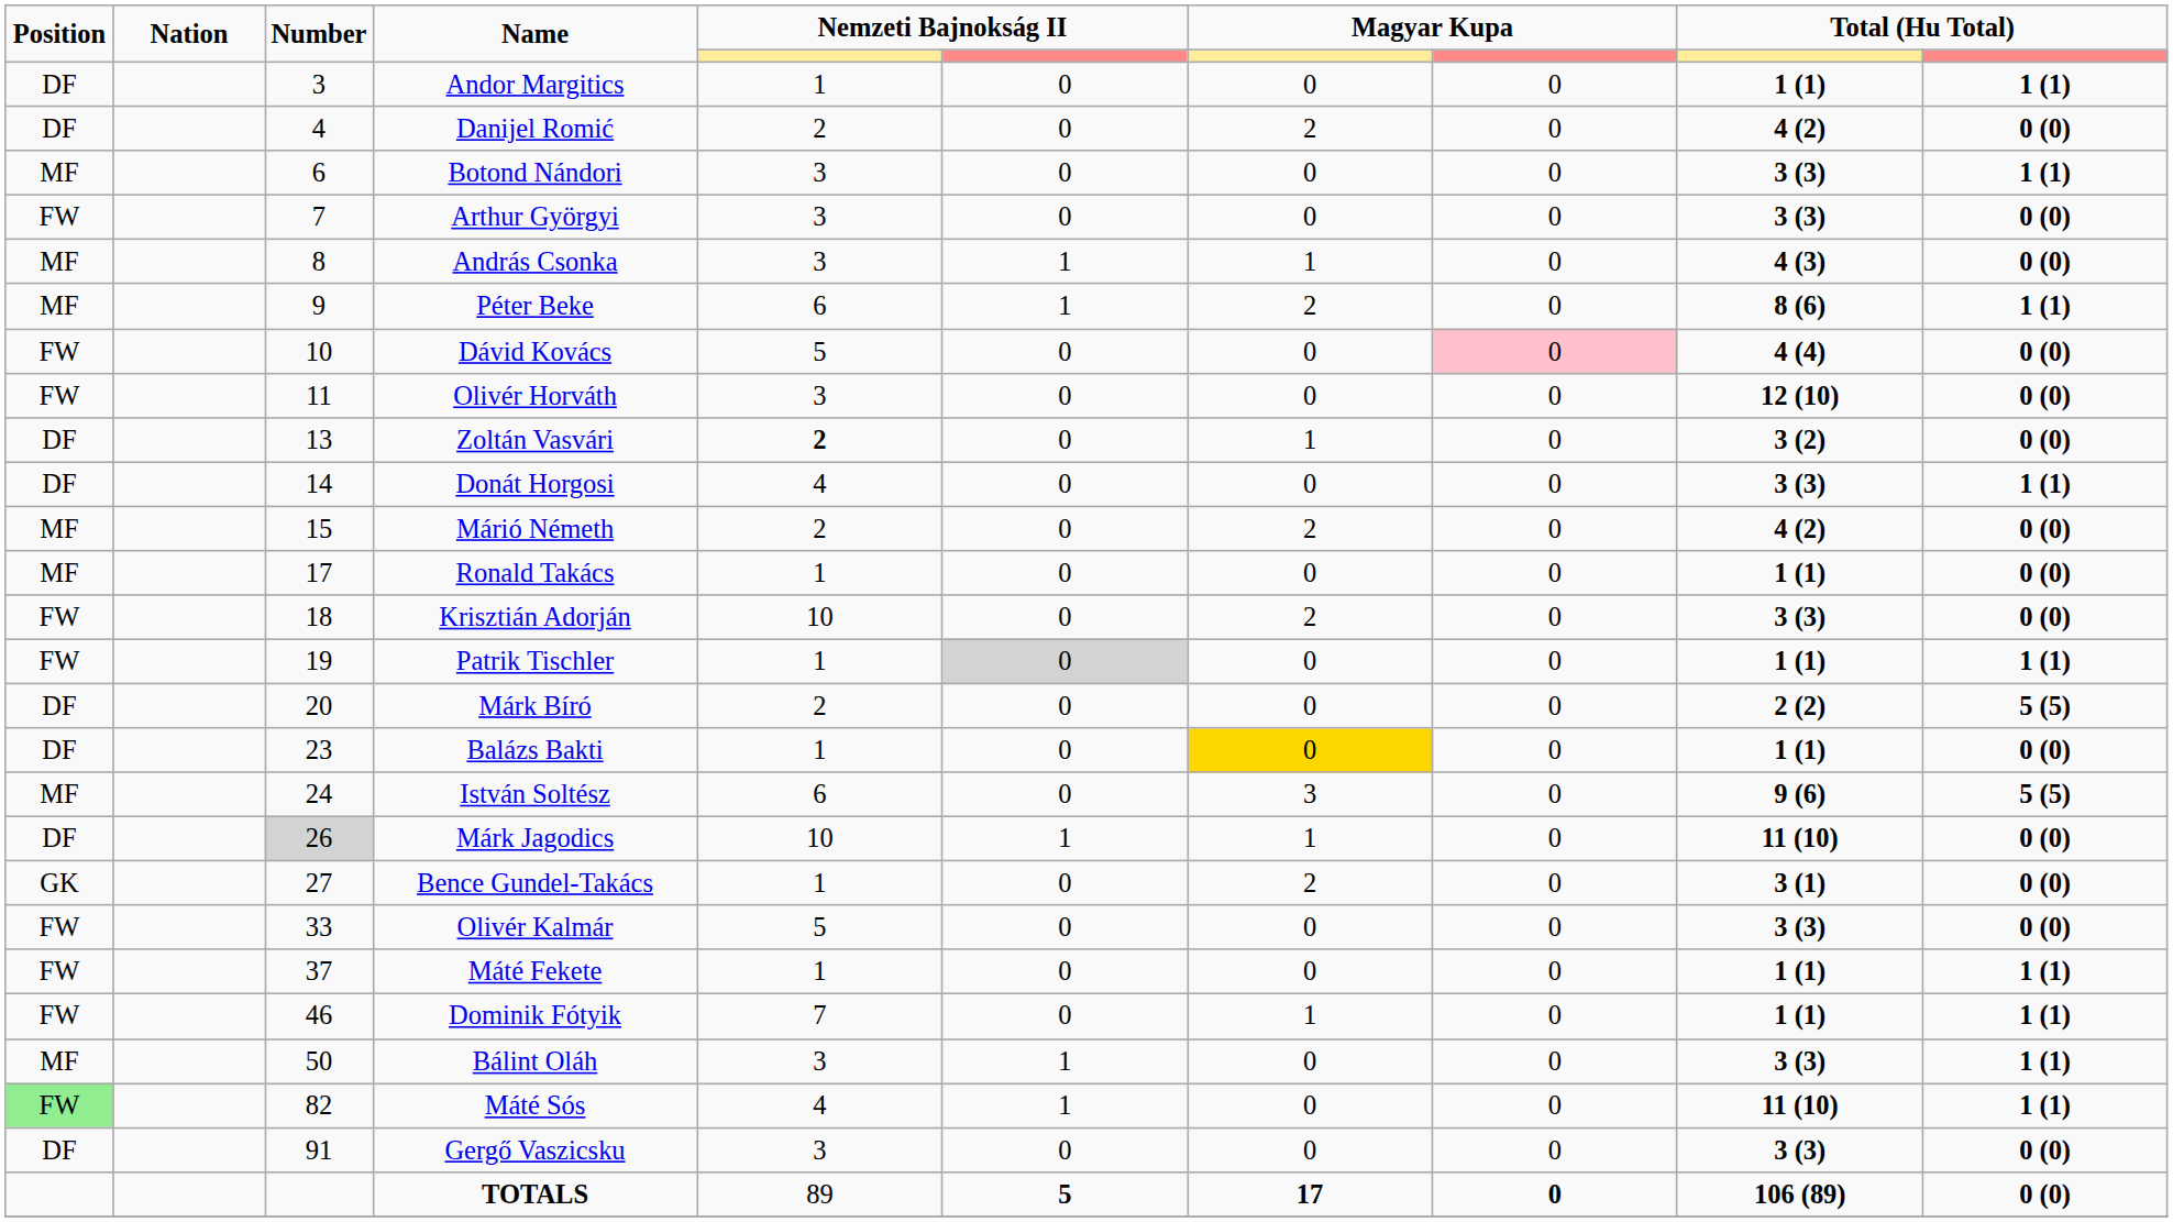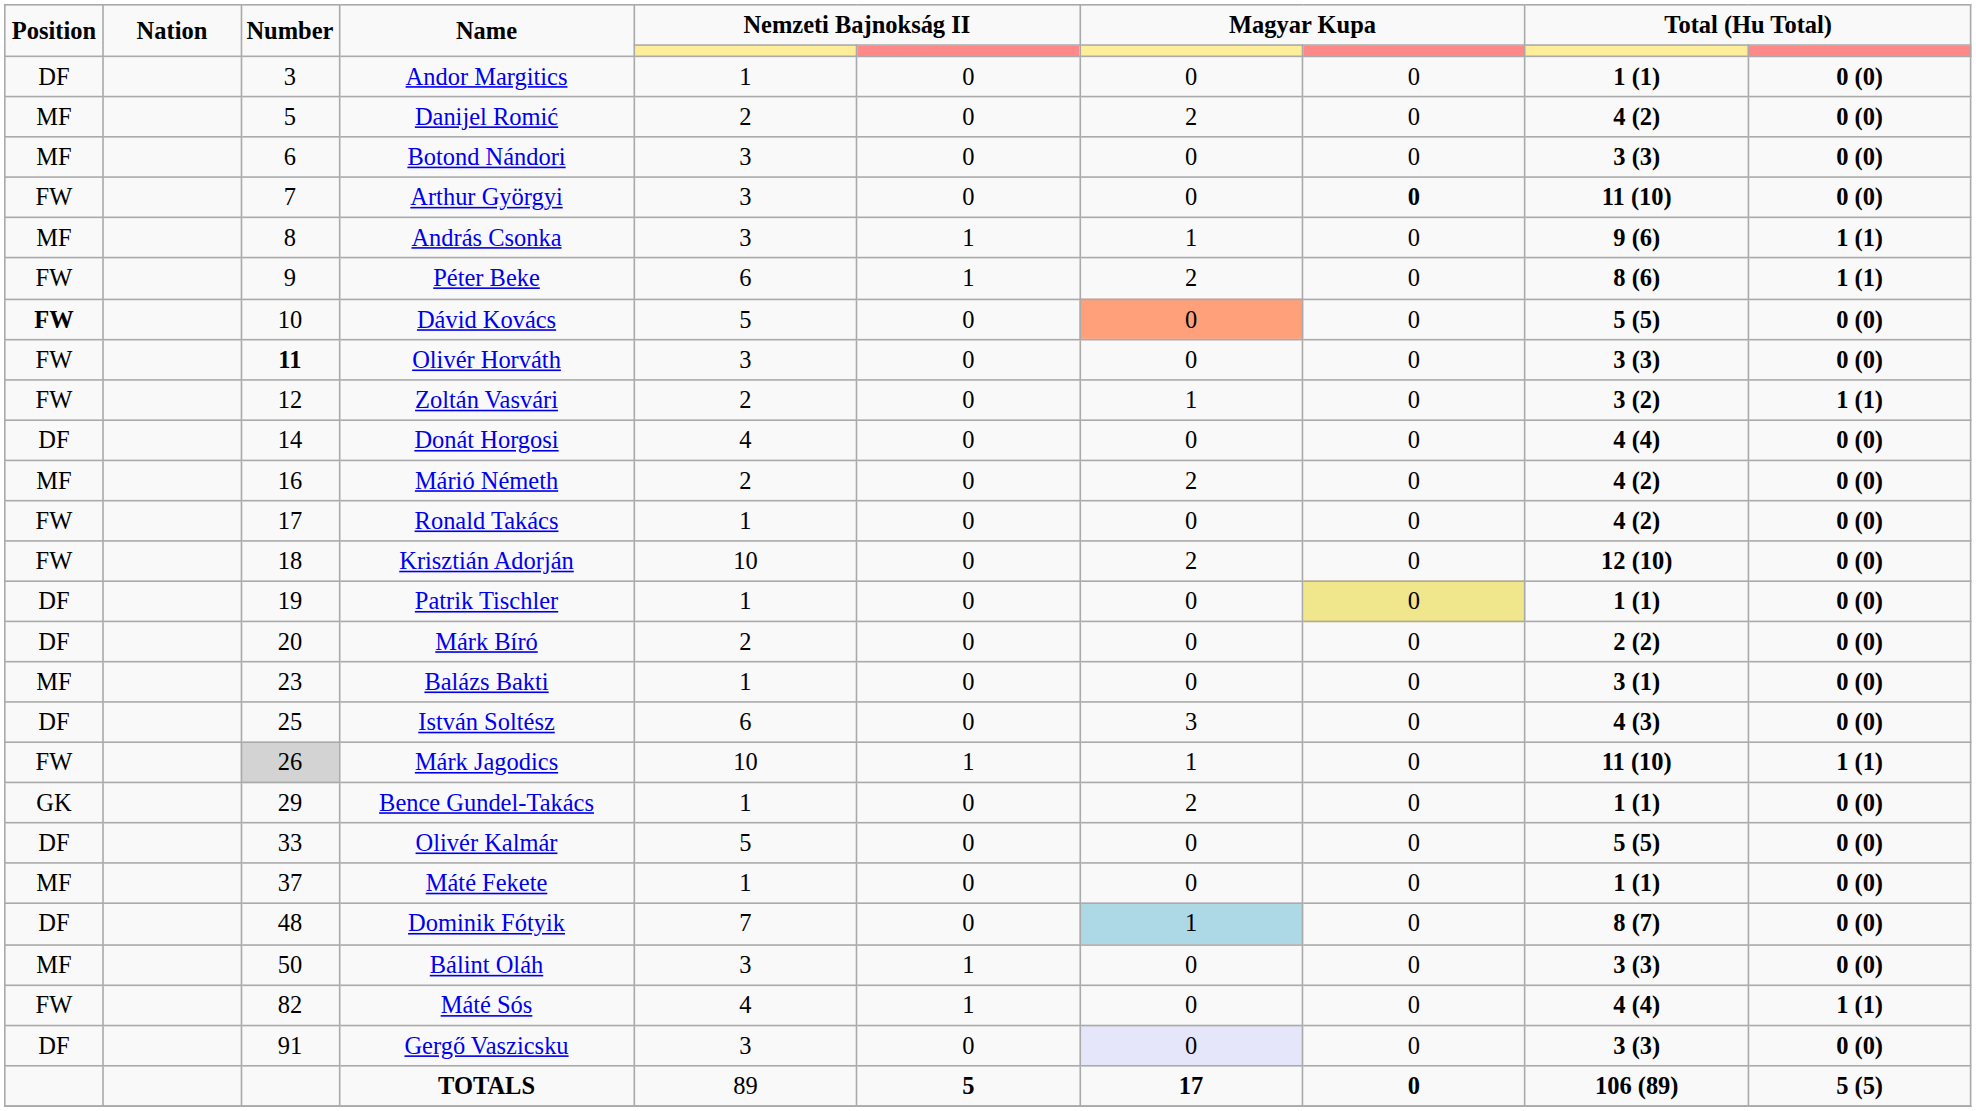 <table class="wikitable" style="font-size: 95%; text-align: center;">
 <tr>
 <td rowspan="2" width="5%" align="center"><strong>Position</strong></td>
 <td rowspan="2" width="7%" align="center"><strong>Nation</strong></td>
 <td rowspan="2" width="5%" align="center"><strong>Number</strong></td>
 <td rowspan="2" width="15%" align="center"><strong>Name</strong></td>
 <td colspan="2" align="center"><strong>Nemzeti Bajnokság II</strong></td>
 <td colspan="2" align="center"><strong>Magyar Kupa</strong></td>
 <td colspan="2" align="center"><strong>Total (Hu Total)</strong></td>
 </tr>
 <tr>
 <th width="60" style="background: #FFEE99"></th>
 <th width="60" style="background: #FF8888"></th>
 <th width="60" style="background: #FFEE99"></th>
 <th width="60" style="background: #FF8888"></th>
 <th width="60" style="background: #FFEE99"></th>
 <th width="60" style="background: #FF8888"></th>
 </tr>
 <tr>
 <td>DF</td>
 <td></td>
 <td>3</td>
 <td><a href='#'>Andor Margitics</a></td>
 <td>1</td>
 <td>0</td>
 <td>0</td>
 <td>0</td>
 <td><strong>1 (1)</strong></td>
-<td><strong>1 (1)</strong></td>
+<td><strong>0 (0)</strong></td>
 </tr>
 <tr>
-<td>DF</td>
+<td>MF</td>
 <td></td>
-<td>4</td>
+<td>5</td>
 <td><a href='#'>Danijel Romić</a></td>
 <td>2</td>
 <td>0</td>
 <td>2</td>
 <td>0</td>
 <td><strong>4 (2)</strong></td>
 <td><strong>0 (0)</strong></td>
 </tr>
 <tr>
 <td>MF</td>
 <td></td>
 <td>6</td>
 <td><a href='#'>Botond Nándori</a></td>
 <td>3</td>
 <td>0</td>
 <td>0</td>
 <td>0</td>
 <td><strong>3 (3)</strong></td>
-<td><strong>1 (1)</strong></td>
+<td><strong>0 (0)</strong></td>
 </tr>
 <tr>
 <td>FW</td>
 <td></td>
 <td>7</td>
 <td><a href='#'>Arthur Györgyi</a></td>
 <td>3</td>
 <td>0</td>
 <td>0</td>
-<td>0</td>
-<td><strong>3 (3)</strong></td>
+<td><strong>0</strong></td>
+<td><strong>11 (10)</strong></td>
 <td><strong>0 (0)</strong></td>
 </tr>
 <tr>
 <td>MF</td>
 <td></td>
 <td>8</td>
 <td><a href='#'>András Csonka</a></td>
 <td>3</td>
 <td>1</td>
 <td>1</td>
 <td>0</td>
-<td><strong>4 (3)</strong></td>
-<td><strong>0 (0)</strong></td>
+<td><strong>9 (6)</strong></td>
+<td><strong>1 (1)</strong></td>
 </tr>
 <tr>
-<td>MF</td>
+<td>FW</td>
 <td></td>
 <td>9</td>
 <td><a href='#'>Péter Beke</a></td>
 <td>6</td>
 <td>1</td>
 <td>2</td>
 <td>0</td>
 <td><strong>8 (6)</strong></td>
 <td><strong>1 (1)</strong></td>
 </tr>
 <tr>
-<td>FW</td>
+<td><strong>FW</strong></td>
 <td></td>
 <td>10</td>
 <td><a href='#'>Dávid Kovács</a></td>
 <td>5</td>
 <td>0</td>
+<td style="background: lightsalmon;">0</td>
 <td>0</td>
-<td style="background: pink;">0</td>
-<td><strong>4 (4)</strong></td>
+<td><strong>5 (5)</strong></td>
 <td><strong>0 (0)</strong></td>
 </tr>
 <tr>
 <td>FW</td>
 <td></td>
-<td>11</td>
+<td><strong>11</strong></td>
 <td><a href='#'>Olivér Horváth</a></td>
 <td>3</td>
 <td>0</td>
 <td>0</td>
 <td>0</td>
-<td><strong>12 (10)</strong></td>
+<td><strong>3 (3)</strong></td>
 <td><strong>0 (0)</strong></td>
 </tr>
 <tr>
-<td>DF</td>
+<td>FW</td>
 <td></td>
-<td>13</td>
+<td>12</td>
 <td><a href='#'>Zoltán Vasvári</a></td>
-<td><strong>2</strong></td>
+<td>2</td>
 <td>0</td>
 <td>1</td>
 <td>0</td>
 <td><strong>3 (2)</strong></td>
-<td><strong>0 (0)</strong></td>
+<td><strong>1 (1)</strong></td>
 </tr>
 <tr>
 <td>DF</td>
 <td></td>
 <td>14</td>
 <td><a href='#'>Donát Horgosi</a></td>
 <td>4</td>
 <td>0</td>
 <td>0</td>
 <td>0</td>
-<td><strong>3 (3)</strong></td>
-<td><strong>1 (1)</strong></td>
+<td><strong>4 (4)</strong></td>
+<td><strong>0 (0)</strong></td>
 </tr>
 <tr>
 <td>MF</td>
 <td></td>
-<td>15</td>
+<td>16</td>
 <td><a href='#'>Márió Németh</a></td>
 <td>2</td>
 <td>0</td>
 <td>2</td>
 <td>0</td>
 <td><strong>4 (2)</strong></td>
 <td><strong>0 (0)</strong></td>
 </tr>
 <tr>
-<td>MF</td>
+<td>FW</td>
 <td></td>
 <td>17</td>
 <td><a href='#'>Ronald Takács</a></td>
 <td>1</td>
 <td>0</td>
 <td>0</td>
 <td>0</td>
-<td><strong>1 (1)</strong></td>
+<td><strong>4 (2)</strong></td>
 <td><strong>0 (0)</strong></td>
 </tr>
 <tr>
 <td>FW</td>
 <td></td>
 <td>18</td>
 <td><a href='#'>Krisztián Adorján</a></td>
 <td>10</td>
 <td>0</td>
 <td>2</td>
 <td>0</td>
-<td><strong>3 (3)</strong></td>
+<td><strong>12 (10)</strong></td>
 <td><strong>0 (0)</strong></td>
 </tr>
 <tr>
-<td>FW</td>
+<td>DF</td>
 <td></td>
 <td>19</td>
 <td><a href='#'>Patrik Tischler</a></td>
 <td>1</td>
-<td style="background: lightgrey;">0</td>
 <td>0</td>
 <td>0</td>
+<td style="background: khaki;">0</td>
 <td><strong>1 (1)</strong></td>
-<td><strong>1 (1)</strong></td>
+<td><strong>0 (0)</strong></td>
 </tr>
 <tr>
 <td>DF</td>
 <td></td>
 <td>20</td>
 <td><a href='#'>Márk Bíró</a></td>
 <td>2</td>
 <td>0</td>
 <td>0</td>
 <td>0</td>
 <td><strong>2 (2)</strong></td>
-<td><strong>5 (5)</strong></td>
+<td><strong>0 (0)</strong></td>
 </tr>
 <tr>
-<td>DF</td>
+<td>MF</td>
 <td></td>
 <td>23</td>
 <td><a href='#'>Balázs Bakti</a></td>
 <td>1</td>
 <td>0</td>
-<td style="background: gold;">0</td>
 <td>0</td>
-<td><strong>1 (1)</strong></td>
+<td>0</td>
+<td><strong>3 (1)</strong></td>
 <td><strong>0 (0)</strong></td>
 </tr>
 <tr>
-<td>MF</td>
+<td>DF</td>
 <td></td>
-<td>24</td>
+<td>25</td>
 <td><a href='#'>István Soltész</a></td>
 <td>6</td>
 <td>0</td>
 <td>3</td>
 <td>0</td>
-<td><strong>9 (6)</strong></td>
-<td><strong>5 (5)</strong></td>
+<td><strong>4 (3)</strong></td>
+<td><strong>0 (0)</strong></td>
 </tr>
 <tr>
-<td>DF</td>
+<td>FW</td>
 <td></td>
 <td style="background: lightgrey;">26</td>
 <td><a href='#'>Márk Jagodics</a></td>
 <td>10</td>
 <td>1</td>
 <td>1</td>
 <td>0</td>
 <td><strong>11 (10)</strong></td>
-<td><strong>0 (0)</strong></td>
+<td><strong>1 (1)</strong></td>
 </tr>
 <tr>
 <td>GK</td>
 <td></td>
-<td>27</td>
+<td>29</td>
 <td><a href='#'>Bence Gundel-Takács</a></td>
 <td>1</td>
 <td>0</td>
 <td>2</td>
 <td>0</td>
-<td><strong>3 (1)</strong></td>
+<td><strong>1 (1)</strong></td>
 <td><strong>0 (0)</strong></td>
 </tr>
 <tr>
-<td>FW</td>
+<td>DF</td>
 <td></td>
 <td>33</td>
 <td><a href='#'>Olivér Kalmár</a></td>
 <td>5</td>
 <td>0</td>
 <td>0</td>
 <td>0</td>
-<td><strong>3 (3)</strong></td>
+<td><strong>5 (5)</strong></td>
 <td><strong>0 (0)</strong></td>
 </tr>
 <tr>
-<td>FW</td>
+<td>MF</td>
 <td></td>
 <td>37</td>
 <td><a href='#'>Máté Fekete</a></td>
 <td>1</td>
 <td>0</td>
 <td>0</td>
 <td>0</td>
 <td><strong>1 (1)</strong></td>
-<td><strong>1 (1)</strong></td>
+<td><strong>0 (0)</strong></td>
 </tr>
 <tr>
-<td>FW</td>
+<td>DF</td>
 <td></td>
-<td>46</td>
+<td>48</td>
 <td><a href='#'>Dominik Fótyik</a></td>
 <td>7</td>
 <td>0</td>
-<td>1</td>
+<td style="background: lightblue;">1</td>
 <td>0</td>
-<td><strong>1 (1)</strong></td>
-<td><strong>1 (1)</strong></td>
+<td><strong>8 (7)</strong></td>
+<td><strong>0 (0)</strong></td>
 </tr>
 <tr>
 <td>MF</td>
 <td></td>
 <td>50</td>
 <td><a href='#'>Bálint Oláh</a></td>
 <td>3</td>
 <td>1</td>
 <td>0</td>
 <td>0</td>
 <td><strong>3 (3)</strong></td>
-<td><strong>1 (1)</strong></td>
+<td><strong>0 (0)</strong></td>
 </tr>
 <tr>
-<td style="background: lightgreen;">FW</td>
+<td>FW</td>
 <td></td>
 <td>82</td>
 <td><a href='#'>Máté Sós</a></td>
 <td>4</td>
 <td>1</td>
 <td>0</td>
 <td>0</td>
-<td><strong>11 (10)</strong></td>
+<td><strong>4 (4)</strong></td>
 <td><strong>1 (1)</strong></td>
 </tr>
 <tr>
 <td>DF</td>
 <td></td>
 <td>91</td>
 <td><a href='#'>Gergő Vaszicsku</a></td>
 <td>3</td>
 <td>0</td>
-<td>0</td>
+<td style="background: lavender;">0</td>
 <td>0</td>
 <td><strong>3 (3)</strong></td>
 <td><strong>0 (0)</strong></td>
 </tr>
 <tr>
 <td></td>
 <td></td>
 <td></td>
 <td><strong>TOTALS</strong></td>
 <td>89</td>
 <td><strong>5</strong></td>
 <td><strong>17</strong></td>
 <td><strong>0</strong></td>
 <td><strong>106 (89)</strong></td>
-<td><strong>0 (0)</strong></td>
+<td><strong>5 (5)</strong></td>
 </tr>
 <tr>
 </tr>
 </table>
